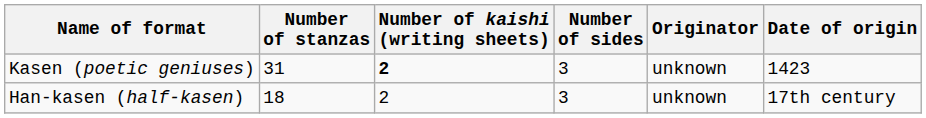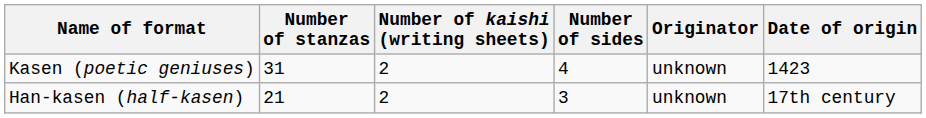 <table class="wikitable">
 <tr>
 <th>Name of format</th>
 <th>Number <br>of stanzas</th>
 <th>Number of <em>kaishi</em><br> (writing sheets)</th>
 <th>Number <br>of sides</th>
 <th>Originator</th>
 <th>Date of origin</th>
 </tr>
 <tr>
 <td>Kasen (<em>poetic geniuses</em>)</td>
 <td>31</td>
-<td><strong>2</strong></td>
-<td>3</td>
+<td>2</td>
+<td>4</td>
 <td>unknown</td>
 <td>1423</td>
 </tr>
 <tr>
 <td>Han-kasen (<em>half-kasen</em>)</td>
-<td>18</td>
+<td>21</td>
 <td>2</td>
 <td>3</td>
 <td>unknown</td>
 <td>17th century</td>
 </tr>
 </table>
